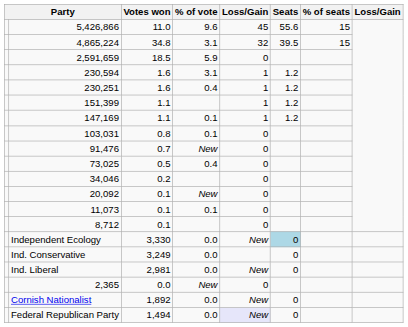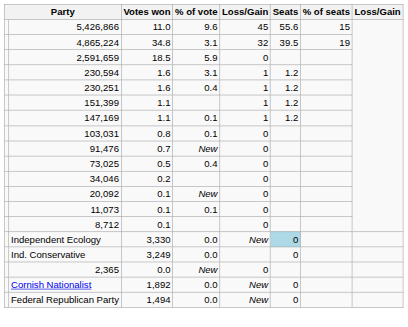 <table class="wikitable" style="font-size:95%;">
 <tr>
 <th colspan=2>Party</th>
 <th>Votes won</th>
 <th>% of vote</th>
 <th>Loss/Gain</th>
 <th>Seats</th>
 <th>% of seats</th>
 <th>Loss/Gain</th>
 </tr>
 <tr>
 <td></td>
 <td align="right">5,426,866</td>
 <td align="right">11.0</td>
 <td align="right">9.6</td>
 <td align="right">45</td>
 <td align="right">55.6</td>
 <td align="right">15</td>
 </tr>
 <tr>
 <td></td>
 <td align="right">4,865,224</td>
 <td align="right">34.8</td>
 <td align="right">3.1</td>
 <td align="right">32</td>
 <td align="right">39.5</td>
-<td align="right">15</td>
+<td align="right">19</td>
 </tr>
 <tr>
 <td></td>
 <td align="right">2,591,659</td>
 <td align="right">18.5</td>
 <td align="right">5.9</td>
 <td align="right">0</td>
 <td align="right"></td>
 <td align="right"></td>
 </tr>
 <tr>
 <td></td>
 <td align="right">230,594</td>
 <td align="right">1.6</td>
 <td align="right">3.1</td>
 <td align="right">1</td>
 <td align="right">1.2</td>
 <td align="right"></td>
 </tr>
 <tr>
 <td></td>
 <td align="right">230,251</td>
 <td align="right">1.6</td>
 <td align="right">0.4</td>
 <td align="right">1</td>
 <td align="right">1.2</td>
 <td align="right"></td>
 </tr>
 <tr>
 <td></td>
 <td align="right">151,399</td>
 <td align="right">1.1</td>
 <td align="right"></td>
 <td align="right">1</td>
 <td align="right">1.2</td>
 <td align="right"></td>
 </tr>
 <tr>
 <td></td>
 <td align="right">147,169</td>
 <td align="right">1.1</td>
 <td align="right">0.1</td>
 <td align="right">1</td>
 <td align="right">1.2</td>
 <td align="right"></td>
 </tr>
 <tr>
 <td></td>
 <td align="right">103,031</td>
 <td align="right">0.8</td>
 <td align="right">0.1</td>
 <td align="right">0</td>
 <td align="right"></td>
 <td align="right"></td>
 </tr>
 <tr>
 <td></td>
 <td align="right">91,476</td>
 <td align="right">0.7</td>
 <td align="right"><em>New</em></td>
 <td align="right">0</td>
 <td align="right"></td>
 <td align="right"></td>
 </tr>
 <tr>
 <td></td>
 <td align="right">73,025</td>
 <td align="right">0.5</td>
 <td align="right">0.4</td>
 <td align="right">0</td>
 <td align="right"></td>
 <td align="right"></td>
 </tr>
 <tr>
 <td></td>
 <td align="right">34,046</td>
 <td align="right">0.2</td>
 <td align="right"></td>
 <td align="right">0</td>
 <td align="right"></td>
 <td align="right"></td>
 </tr>
 <tr>
 <td></td>
 <td align="right">20,092</td>
 <td align="right">0.1</td>
 <td align="right"><em>New</em></td>
 <td align="right">0</td>
 <td align="right"></td>
 <td align="right"></td>
 </tr>
 <tr>
 <td></td>
 <td align="right">11,073</td>
 <td align="right">0.1</td>
 <td align="right">0.1</td>
 <td align="right">0</td>
 <td align="right"></td>
 <td align="right"></td>
 </tr>
 <tr>
 <td></td>
 <td align="right">8,712</td>
 <td align="right">0.1</td>
 <td align="right"></td>
 <td align="right">0</td>
 <td align="right"></td>
 <td align="right"></td>
 </tr>
 <tr>
 <td></td>
 <td>Independent Ecology</td>
 <td align="right">3,330</td>
 <td align="right">0.0</td>
 <td align="right"><em>New</em></td>
 <td align="right" style="background: lightblue;">0</td>
 <td align="right"></td>
 <td align="right"></td>
 </tr>
 <tr>
 <td></td>
 <td>Ind. Conservative</td>
 <td align="right">3,249</td>
 <td align="right">0.0</td>
 <td align="right"></td>
 <td align="right">0</td>
 <td align="right"></td>
 <td align="right"></td>
 </tr>
 <tr>
 <td></td>
-<td>Ind. Liberal</td>
-<td align="right">2,981</td>
-<td align="right">0.0</td>
-<td align="right"><em>New</em></td>
-<td align="right">0</td>
-<td align="right"></td>
-<td align="right"></td>
-</tr>
-<tr>
-<td></td>
 <td align="right">2,365</td>
 <td align="right">0.0</td>
 <td align="right"><em>New</em></td>
 <td align="right">0</td>
 <td align="right"></td>
 <td align="right"></td>
 </tr>
 <tr>
 <td></td>
 <td><a href='#'>Cornish Nationalist</a></td>
 <td align="right">1,892</td>
 <td align="right">0.0</td>
 <td align="right"><em>New</em></td>
 <td align="right">0</td>
 <td align="right"></td>
 <td align="right"></td>
 </tr>
 <tr>
 <td></td>
 <td>Federal Republican Party</td>
 <td align="right">1,494</td>
 <td align="right">0.0</td>
-<td align="right" style="background: lavender;"><em>New</em></td>
+<td align="right"><em>New</em></td>
 <td align="right">0</td>
 <td align="right"></td>
 <td align="right"></td>
 </tr>
 </table>
